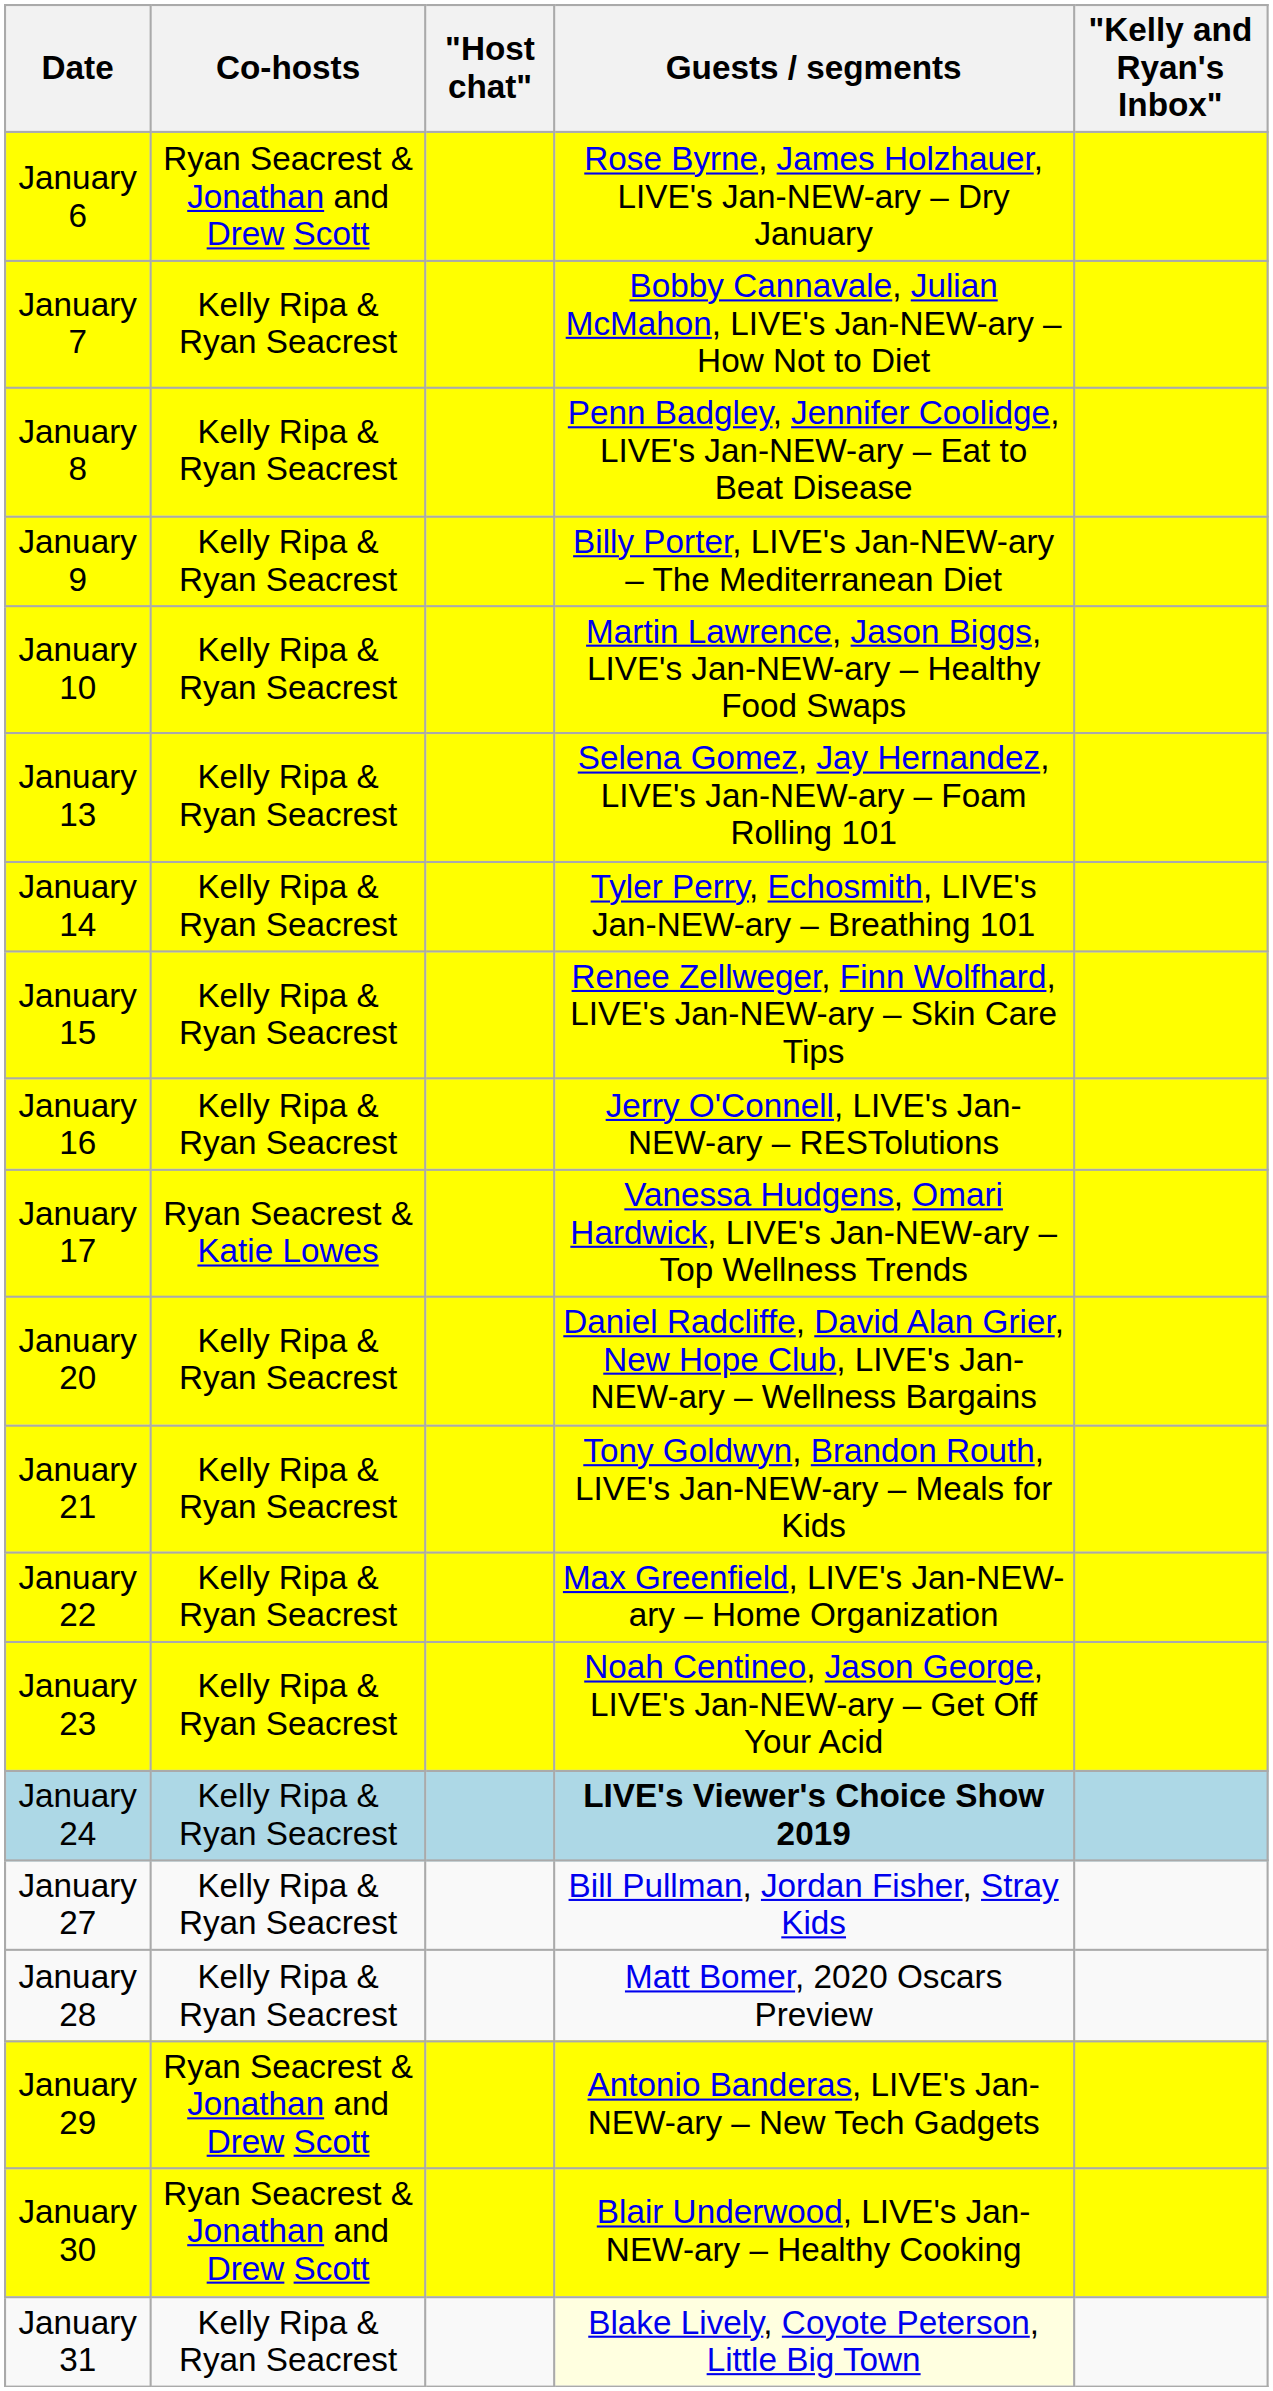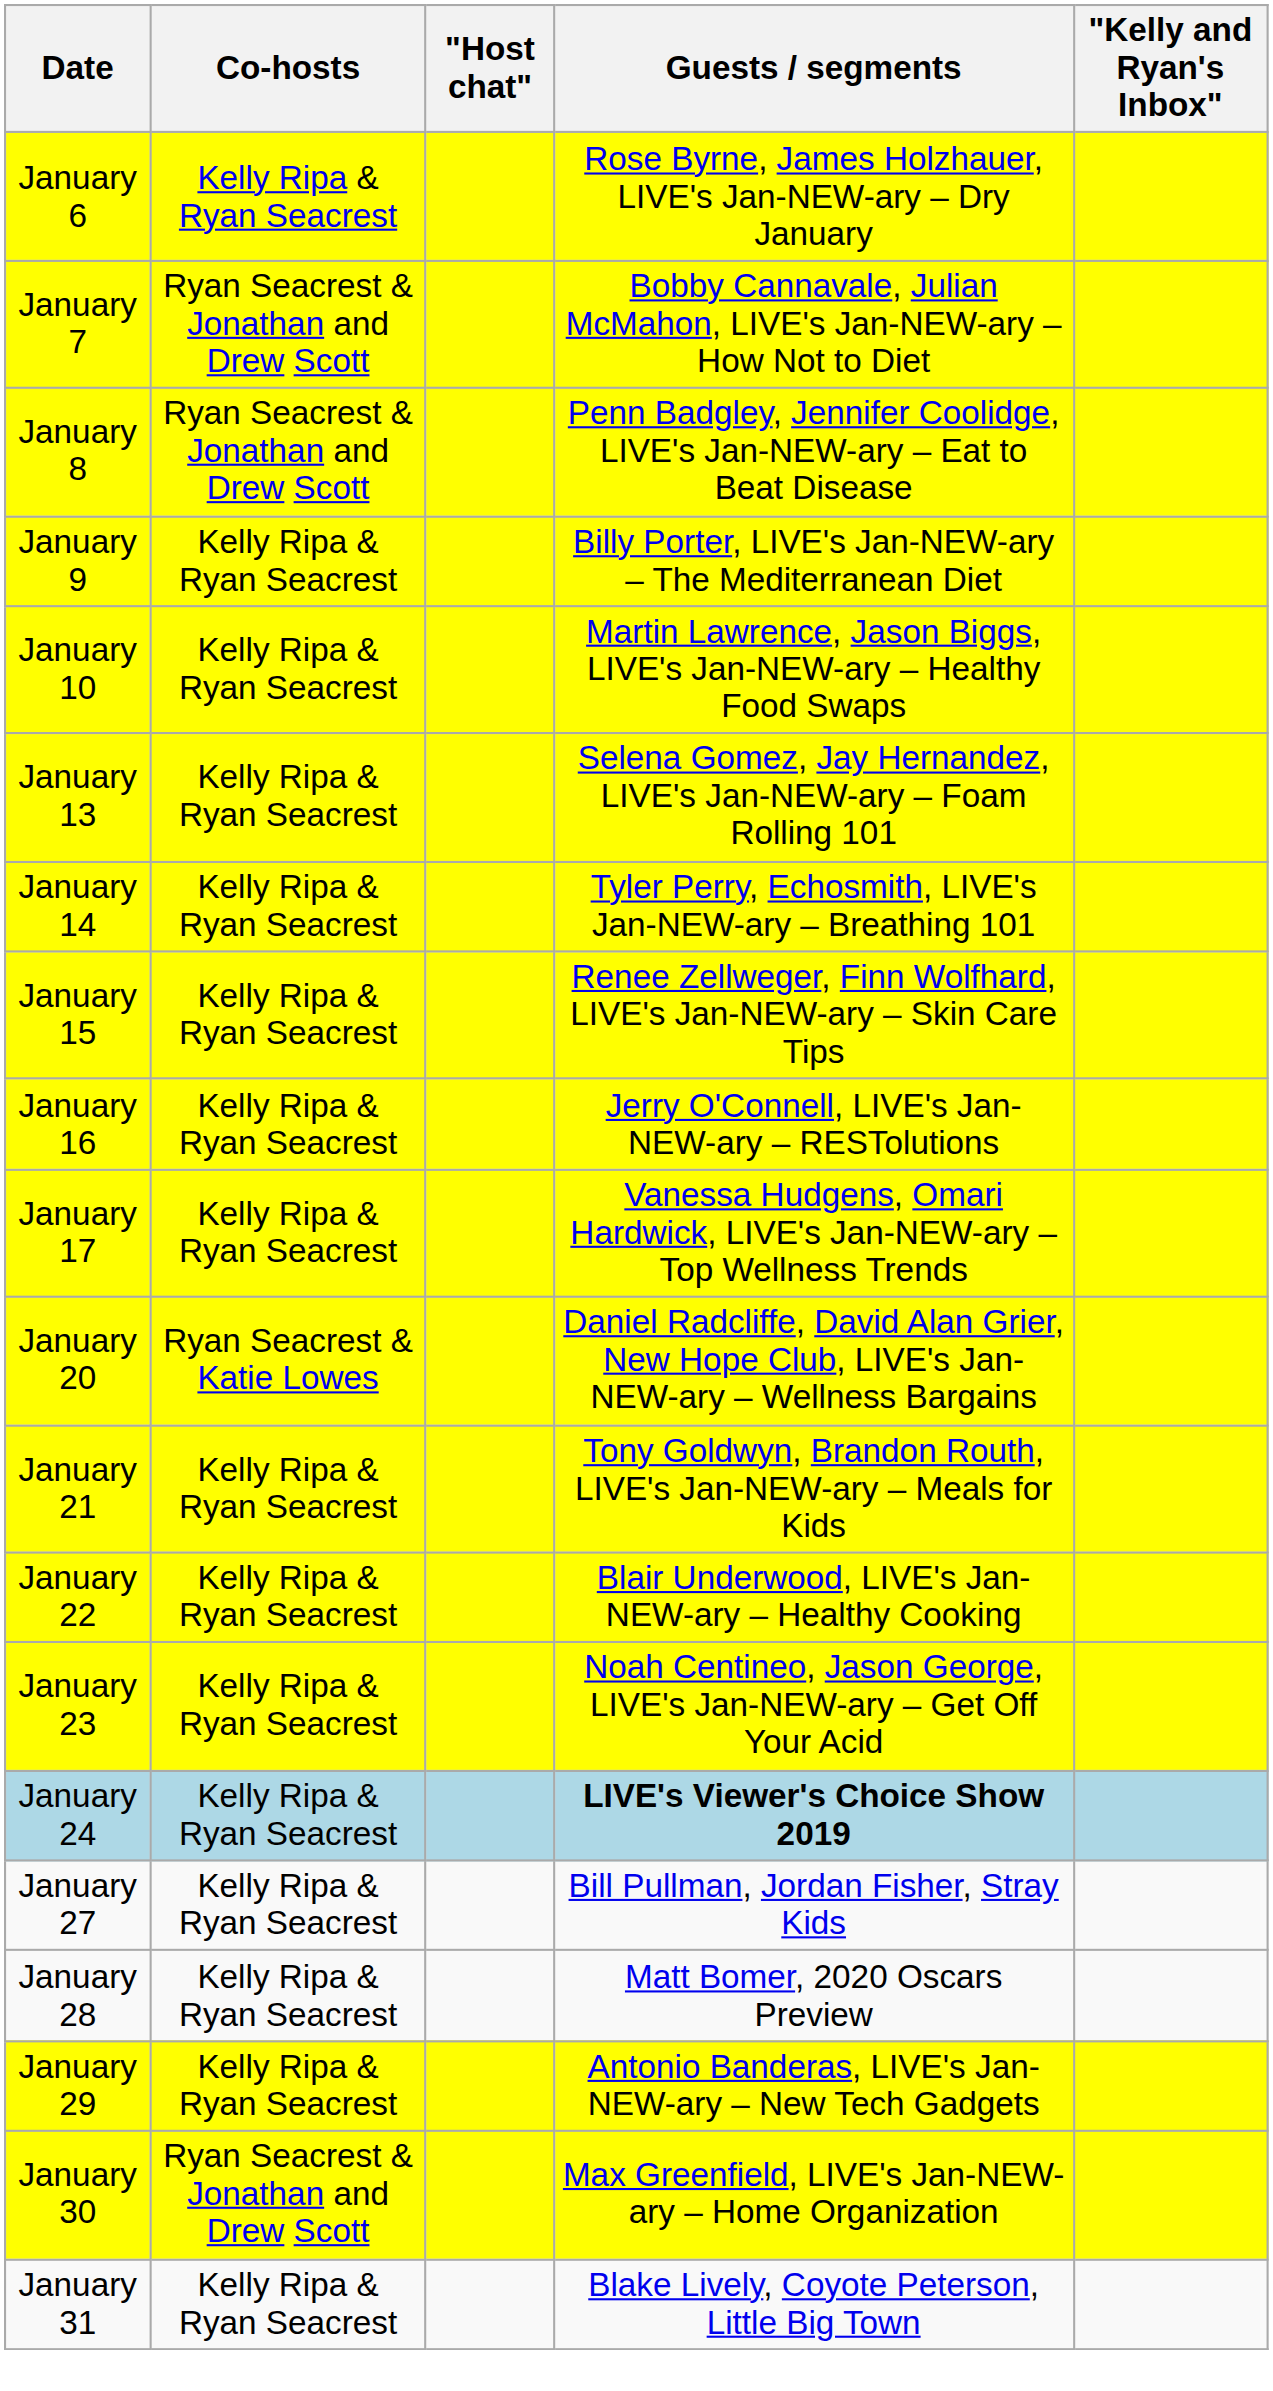 <table class="wikitable sortable" style="text-align:center;">
 <tr>
 <th>Date</th>
 <th>Co-hosts</th>
 <th>"Host chat"</th>
 <th>Guests / segments</th>
 <th>"Kelly and Ryan's Inbox"</th>
 </tr>
 <tr style="background:yellow;">
 <td>January 6</td>
-<td>Ryan Seacrest & <a href='#'>Jonathan</a> and <a href='#'>Drew</a> <a href='#'>Scott</a></td>
+<td><a href='#'>Kelly Ripa</a> & <a href='#'>Ryan Seacrest</a></td>
 <td></td>
 <td><a href='#'>Rose Byrne</a>, <a href='#'>James Holzhauer</a>, LIVE's Jan-NEW-ary – Dry January</td>
 <td></td>
 </tr>
 <tr style="background:yellow;">
 <td>January 7</td>
-<td>Kelly Ripa & Ryan Seacrest</td>
+<td>Ryan Seacrest & <a href='#'>Jonathan</a> and <a href='#'>Drew</a> <a href='#'>Scott</a></td>
 <td></td>
 <td><a href='#'>Bobby Cannavale</a>, <a href='#'>Julian McMahon</a>, LIVE's Jan-NEW-ary – How Not to Diet</td>
 <td></td>
 </tr>
 <tr style="background:yellow;">
 <td>January 8</td>
-<td>Kelly Ripa & Ryan Seacrest</td>
+<td>Ryan Seacrest & <a href='#'>Jonathan</a> and <a href='#'>Drew</a> <a href='#'>Scott</a></td>
 <td></td>
 <td><a href='#'>Penn Badgley</a>, <a href='#'>Jennifer Coolidge</a>, LIVE's Jan-NEW-ary – Eat to Beat Disease</td>
 <td></td>
 </tr>
 <tr style="background:yellow;">
 <td>January 9</td>
 <td>Kelly Ripa & Ryan Seacrest</td>
 <td></td>
 <td><a href='#'>Billy Porter</a>, LIVE's Jan-NEW-ary – The Mediterranean Diet</td>
 <td></td>
 </tr>
 <tr style="background:yellow;">
 <td>January 10</td>
 <td>Kelly Ripa & Ryan Seacrest</td>
 <td></td>
 <td><a href='#'>Martin Lawrence</a>, <a href='#'>Jason Biggs</a>, LIVE's Jan-NEW-ary – Healthy Food Swaps</td>
 <td></td>
 </tr>
 <tr style="background:yellow;">
 <td>January 13</td>
 <td>Kelly Ripa & Ryan Seacrest</td>
 <td></td>
 <td><a href='#'>Selena Gomez</a>, <a href='#'>Jay Hernandez</a>, LIVE's Jan-NEW-ary – Foam Rolling 101</td>
 <td></td>
 </tr>
 <tr style="background:yellow;">
 <td>January 14</td>
 <td>Kelly Ripa & Ryan Seacrest</td>
 <td></td>
 <td><a href='#'>Tyler Perry</a>, <a href='#'>Echosmith</a>, LIVE's Jan-NEW-ary – Breathing 101</td>
 <td></td>
 </tr>
 <tr style="background:yellow;">
 <td>January 15</td>
 <td>Kelly Ripa & Ryan Seacrest</td>
 <td></td>
 <td><a href='#'>Renee Zellweger</a>, <a href='#'>Finn Wolfhard</a>, LIVE's Jan-NEW-ary – Skin Care Tips</td>
 <td></td>
 </tr>
 <tr style="background:yellow;">
 <td>January 16</td>
 <td>Kelly Ripa & Ryan Seacrest</td>
 <td></td>
 <td><a href='#'>Jerry O'Connell</a>, LIVE's Jan-NEW-ary – RESTolutions</td>
 <td></td>
 </tr>
 <tr style="background:yellow;">
 <td>January 17</td>
-<td>Ryan Seacrest & <a href='#'>Katie Lowes</a></td>
+<td>Kelly Ripa & Ryan Seacrest</td>
 <td></td>
 <td><a href='#'>Vanessa Hudgens</a>, <a href='#'>Omari Hardwick</a>, LIVE's Jan-NEW-ary – Top Wellness Trends</td>
 <td></td>
 </tr>
 <tr style="background:yellow;">
 <td>January 20</td>
-<td>Kelly Ripa & Ryan Seacrest</td>
+<td>Ryan Seacrest & <a href='#'>Katie Lowes</a></td>
 <td></td>
 <td><a href='#'>Daniel Radcliffe</a>, <a href='#'>David Alan Grier</a>, <a href='#'>New Hope Club</a>, LIVE's Jan-NEW-ary – Wellness Bargains</td>
 <td></td>
 </tr>
 <tr style="background:yellow;">
 <td>January 21</td>
 <td>Kelly Ripa & Ryan Seacrest</td>
 <td></td>
 <td><a href='#'>Tony Goldwyn</a>, <a href='#'>Brandon Routh</a>, LIVE's Jan-NEW-ary – Meals for Kids</td>
 <td></td>
 </tr>
 <tr style="background:yellow;">
 <td>January 22</td>
 <td>Kelly Ripa & Ryan Seacrest</td>
 <td></td>
-<td><a href='#'>Max Greenfield</a>, LIVE's Jan-NEW-ary – Home Organization</td>
+<td><a href='#'>Blair Underwood</a>, LIVE's Jan-NEW-ary – Healthy Cooking</td>
 <td></td>
 </tr>
 <tr style="background:yellow;">
 <td>January 23</td>
 <td>Kelly Ripa & Ryan Seacrest</td>
 <td></td>
 <td><a href='#'>Noah Centineo</a>, <a href='#'>Jason George</a>, LIVE's Jan-NEW-ary – Get Off Your Acid</td>
 <td></td>
 </tr>
 <tr style="background:lightblue;">
 <td>January 24</td>
 <td>Kelly Ripa & Ryan Seacrest</td>
 <td></td>
 <td><strong>LIVE's Viewer's Choice Show 2019</strong></td>
 <td></td>
 </tr>
 <tr>
 <td>January 27</td>
 <td>Kelly Ripa & Ryan Seacrest</td>
 <td></td>
 <td><a href='#'>Bill Pullman</a>, <a href='#'>Jordan Fisher</a>, <a href='#'>Stray Kids</a></td>
 <td></td>
 </tr>
 <tr>
 <td>January 28</td>
 <td>Kelly Ripa & Ryan Seacrest</td>
 <td></td>
 <td><a href='#'>Matt Bomer</a>, 2020 Oscars Preview</td>
 <td></td>
 </tr>
 <tr style="background:yellow;">
 <td>January 29</td>
-<td>Ryan Seacrest & <a href='#'>Jonathan</a> and <a href='#'>Drew</a> <a href='#'>Scott</a></td>
+<td>Kelly Ripa & Ryan Seacrest</td>
 <td></td>
 <td><a href='#'>Antonio Banderas</a>, LIVE's Jan-NEW-ary – New Tech Gadgets</td>
 <td></td>
 </tr>
 <tr style="background:yellow;">
 <td>January 30</td>
 <td>Ryan Seacrest & <a href='#'>Jonathan</a> and <a href='#'>Drew</a> <a href='#'>Scott</a></td>
 <td></td>
-<td><a href='#'>Blair Underwood</a>, LIVE's Jan-NEW-ary – Healthy Cooking</td>
+<td><a href='#'>Max Greenfield</a>, LIVE's Jan-NEW-ary – Home Organization</td>
 <td></td>
 </tr>
 <tr>
 <td>January 31</td>
 <td>Kelly Ripa & Ryan Seacrest</td>
 <td></td>
-<td style="background: lightyellow;"><a href='#'>Blake Lively</a>, <a href='#'>Coyote Peterson</a>, <a href='#'>Little Big Town</a></td>
+<td><a href='#'>Blake Lively</a>, <a href='#'>Coyote Peterson</a>, <a href='#'>Little Big Town</a></td>
 <td></td>
 </tr>
 </table>
